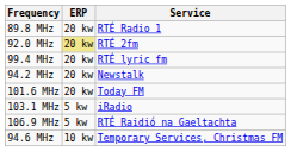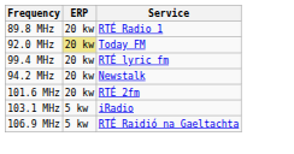 <table class="wikitable sortable">
 <tr>
 <th>Frequency</th>
 <th>ERP</th>
 <th>Service</th>
 </tr>
 <tr>
 <td>89.8 MHz</td>
 <td>20 kw</td>
 <td><a href='#'>RTÉ Radio 1</a></td>
 </tr>
 <tr>
 <td>92.0 MHz</td>
 <td style="background: khaki;">20 kw</td>
-<td><a href='#'>RTÉ 2fm</a></td>
+<td><a href='#'>Today FM</a></td>
 </tr>
 <tr>
 <td>99.4 MHz</td>
 <td>20 kw</td>
 <td><a href='#'>RTÉ lyric fm</a></td>
 </tr>
 <tr>
 <td>94.2 MHz</td>
 <td>20 kw</td>
 <td><a href='#'>Newstalk</a></td>
 </tr>
 <tr>
 <td>101.6 MHz</td>
 <td>20 kw</td>
-<td><a href='#'>Today FM</a></td>
+<td><a href='#'>RTÉ 2fm</a></td>
 </tr>
 <tr>
 <td>103.1 MHz</td>
 <td>5 kw</td>
 <td><a href='#'>iRadio</a></td>
 </tr>
 <tr>
 <td>106.9 MHz</td>
 <td>5 kw</td>
 <td><a href='#'>RTÉ Raidió na Gaeltachta</a></td>
 </tr>
-<tr>
-<td>94.6 MHz</td>
-<td>10 kw</td>
-<td><a href='#'>Temporary Services, Christmas FM</a></td>
-</tr>
 </table>
